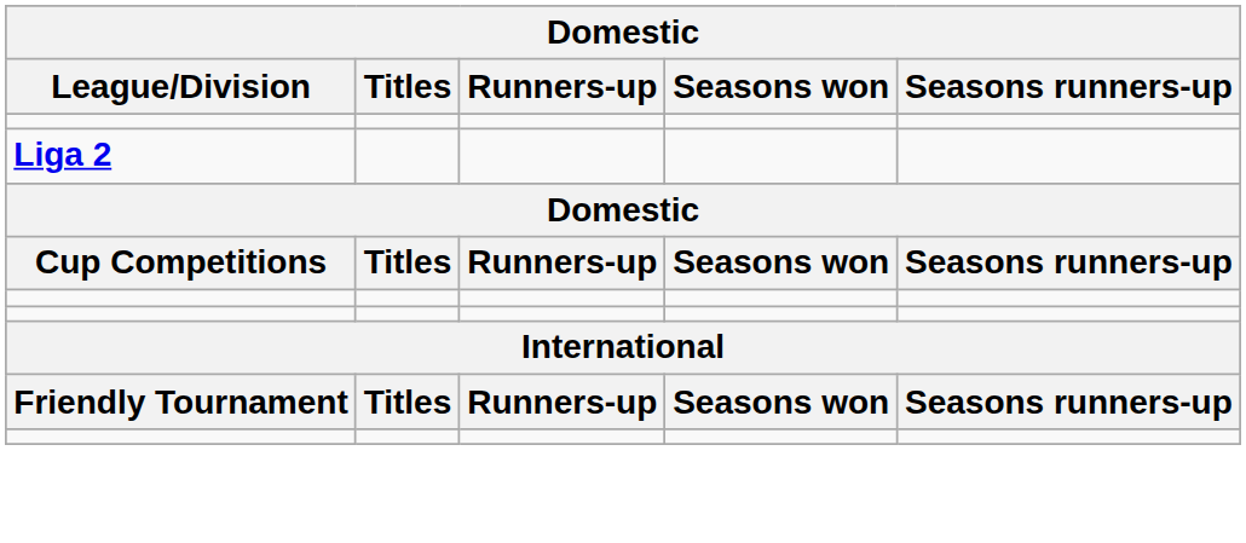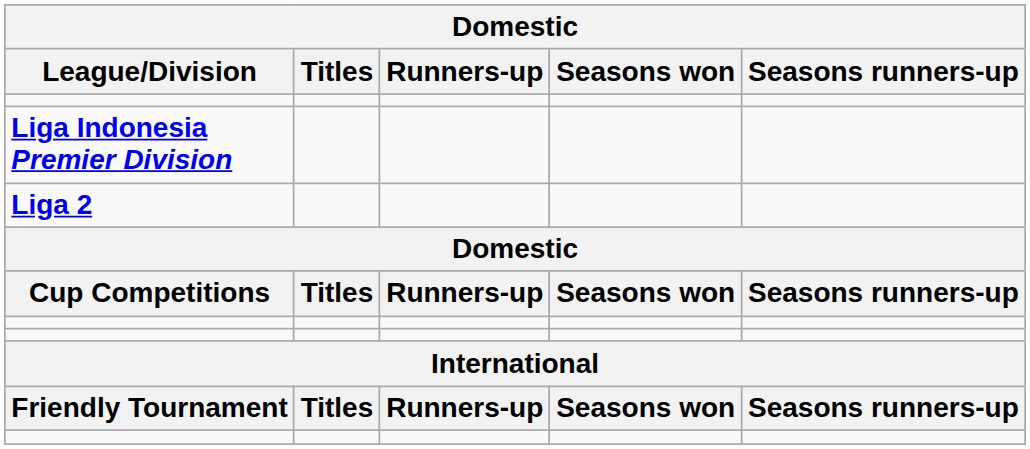 <table class="wikitable">
 <tr>
 <th colspan="5">Domestic</th>
 </tr>
 <tr>
 <th>League/Division</th>
 <th>Titles</th>
 <th>Runners-up</th>
 <th>Seasons won</th>
 <th>Seasons runners-up</th>
 </tr>
 <tr>
 <td></td>
+<td></td>
+<td></td>
+<td></td>
+<td></td>
+</tr>
+<tr>
+<td><div><strong><a href='#'>Liga Indonesia</a></strong><br><strong><em><a href='#'>Premier Division</a></em></strong></div></td>
 <td></td>
 <td></td>
 <td></td>
 <td></td>
 </tr>
 <tr>
 <td><div><strong><a href='#'>Liga 2</a></strong></div></td>
 <td></td>
 <td></td>
 <td></td>
 <td></td>
 </tr>
 <tr>
 <th colspan="5">Domestic</th>
 </tr>
 <tr>
 <th>Cup Competitions</th>
 <th>Titles</th>
 <th>Runners-up</th>
 <th>Seasons won</th>
 <th>Seasons runners-up</th>
 </tr>
 <tr>
 <td></td>
 <td></td>
 <td></td>
 <td></td>
 <td></td>
 </tr>
 <tr>
 <td></td>
 <td></td>
 <td></td>
 <td></td>
 <td></td>
 </tr>
 <tr>
 <th colspan="5">International</th>
 </tr>
 <tr>
 <th>Friendly Tournament</th>
 <th>Titles</th>
 <th>Runners-up</th>
 <th>Seasons won</th>
 <th>Seasons runners-up</th>
 </tr>
 <tr>
 <td></td>
 <td></td>
 <td></td>
 <td></td>
 <td></td>
 </tr>
 </table>
